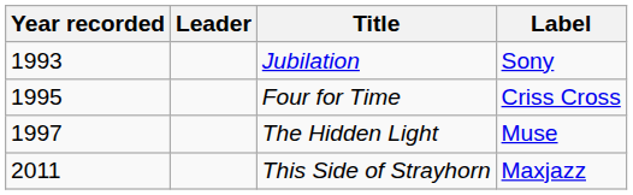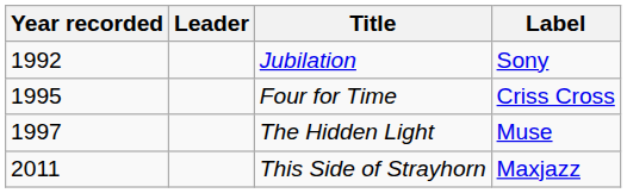 <table class="wikitable sortable">
 <tr>
 <th>Year recorded</th>
 <th>Leader</th>
 <th>Title</th>
 <th>Label</th>
 </tr>
 <tr>
-<td>1993</td>
+<td>1992</td>
 <td></td>
 <td><em><a href='#'>Jubilation</a></em></td>
 <td><a href='#'>Sony</a></td>
 </tr>
 <tr>
 <td>1995</td>
 <td></td>
 <td><em>Four for Time</em></td>
 <td><a href='#'>Criss Cross</a></td>
 </tr>
 <tr>
 <td>1997</td>
 <td></td>
 <td><em>The Hidden Light</em></td>
 <td><a href='#'>Muse</a></td>
 </tr>
 <tr>
 <td>2011</td>
 <td></td>
 <td><em>This Side of Strayhorn</em></td>
 <td><a href='#'>Maxjazz</a></td>
 </tr>
 </table>
